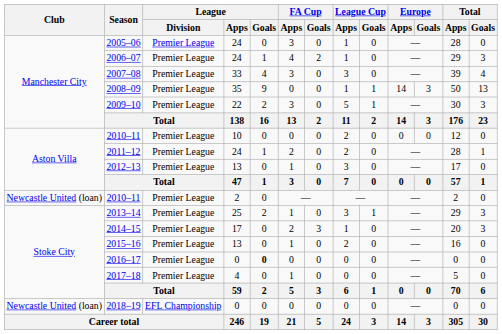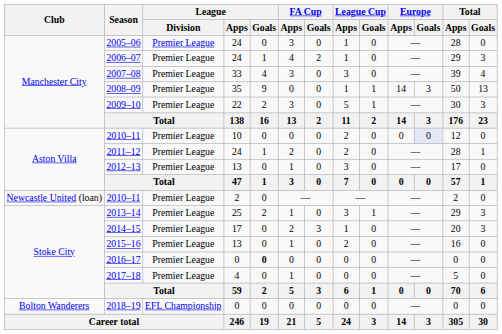 <table class="wikitable" style="text-align:center">
 <tr>
 <th rowspan="2">Club</th>
 <th rowspan="2">Season</th>
 <th colspan="3">League</th>
 <th colspan="2"><a href='#'>FA Cup</a></th>
 <th colspan="2"><a href='#'>League Cup</a></th>
 <th colspan="2"><a href='#'>Europe</a></th>
 <th colspan="2">Total</th>
 </tr>
 <tr>
 <th>Division</th>
 <th>Apps</th>
 <th>Goals</th>
 <th>Apps</th>
 <th>Goals</th>
 <th>Apps</th>
 <th>Goals</th>
 <th>Apps</th>
 <th>Goals</th>
 <th>Apps</th>
 <th>Goals</th>
 </tr>
 <tr>
 <td rowspan="6"><a href='#'>Manchester City</a></td>
 <td><a href='#'>2005–06</a></td>
 <td><a href='#'>Premier League</a></td>
 <td>24</td>
 <td>0</td>
 <td>3</td>
 <td>0</td>
 <td>1</td>
 <td>0</td>
 <td colspan="2">—</td>
 <td>28</td>
 <td>0</td>
 </tr>
 <tr>
 <td><a href='#'>2006–07</a></td>
 <td>Premier League</td>
 <td>24</td>
 <td>1</td>
 <td>4</td>
 <td>2</td>
 <td>1</td>
 <td>0</td>
 <td colspan="2">—</td>
 <td>29</td>
 <td>3</td>
 </tr>
 <tr>
 <td><a href='#'>2007–08</a></td>
 <td>Premier League</td>
 <td>33</td>
 <td>4</td>
 <td>3</td>
 <td>0</td>
 <td>3</td>
 <td>0</td>
 <td colspan="2">—</td>
 <td>39</td>
 <td>4</td>
 </tr>
 <tr>
 <td><a href='#'>2008–09</a></td>
 <td>Premier League</td>
 <td>35</td>
 <td>9</td>
 <td>0</td>
 <td>0</td>
 <td>1</td>
 <td>1</td>
 <td>14</td>
 <td>3</td>
 <td>50</td>
 <td>13</td>
 </tr>
 <tr>
 <td><a href='#'>2009–10</a></td>
 <td>Premier League</td>
 <td>22</td>
 <td>2</td>
 <td>3</td>
 <td>0</td>
 <td>5</td>
 <td>1</td>
 <td colspan="2">—</td>
 <td>30</td>
 <td>3</td>
 </tr>
 <tr>
 <th colspan="2">Total</th>
 <th>138</th>
 <th>16</th>
 <th>13</th>
 <th>2</th>
 <th>11</th>
 <th>2</th>
 <th>14</th>
 <th>3</th>
 <th>176</th>
 <th>23</th>
 </tr>
 <tr>
 <td rowspan="4"><a href='#'>Aston Villa</a></td>
 <td><a href='#'>2010–11</a></td>
 <td>Premier League</td>
 <td>10</td>
 <td>0</td>
 <td>0</td>
 <td>0</td>
 <td>2</td>
 <td>0</td>
 <td>0</td>
-<td>0</td>
+<td style="background: lavender;">0</td>
 <td>12</td>
 <td>0</td>
 </tr>
 <tr>
 <td><a href='#'>2011–12</a></td>
 <td>Premier League</td>
 <td>24</td>
 <td>1</td>
 <td>2</td>
 <td>0</td>
 <td>2</td>
 <td>0</td>
 <td colspan="2">—</td>
 <td>28</td>
 <td>1</td>
 </tr>
 <tr>
 <td><a href='#'>2012–13</a></td>
 <td>Premier League</td>
 <td>13</td>
 <td>0</td>
 <td>1</td>
 <td>0</td>
 <td>3</td>
 <td>0</td>
 <td colspan="2">—</td>
 <td>17</td>
 <td>0</td>
 </tr>
 <tr>
 <th colspan="2">Total</th>
 <th>47</th>
 <th>1</th>
 <th>3</th>
 <th>0</th>
 <th>7</th>
 <th>0</th>
 <th>0</th>
 <th>0</th>
 <th>57</th>
 <th>1</th>
 </tr>
 <tr>
 <td><a href='#'>Newcastle United</a> (loan)</td>
 <td><a href='#'>2010–11</a></td>
 <td>Premier League</td>
 <td>2</td>
 <td>0</td>
 <td colspan="2">—</td>
 <td colspan="2">—</td>
 <td colspan="2">—</td>
 <td>2</td>
 <td>0</td>
 </tr>
 <tr>
 <td rowspan="6"><a href='#'>Stoke City</a></td>
 <td><a href='#'>2013–14</a></td>
 <td>Premier League</td>
 <td>25</td>
 <td>2</td>
 <td>1</td>
 <td>0</td>
 <td>3</td>
 <td>1</td>
 <td colspan="2">—</td>
 <td>29</td>
 <td>3</td>
 </tr>
 <tr>
 <td><a href='#'>2014–15</a></td>
 <td>Premier League</td>
 <td>17</td>
 <td>0</td>
 <td>2</td>
 <td>3</td>
 <td>1</td>
 <td>0</td>
 <td colspan="2">—</td>
 <td>20</td>
 <td>3</td>
 </tr>
 <tr>
 <td><a href='#'>2015–16</a></td>
 <td>Premier League</td>
 <td>13</td>
 <td>0</td>
 <td>1</td>
 <td>0</td>
 <td>2</td>
 <td>0</td>
 <td colspan="2">—</td>
 <td>16</td>
 <td>0</td>
 </tr>
 <tr>
 <td><a href='#'>2016–17</a></td>
 <td>Premier League</td>
 <td>0</td>
 <td><strong>0</strong></td>
 <td>0</td>
 <td>0</td>
 <td>0</td>
 <td>0</td>
 <td colspan="2">—</td>
 <td>0</td>
 <td>0</td>
 </tr>
 <tr>
 <td><a href='#'>2017–18</a></td>
 <td>Premier League</td>
 <td>4</td>
 <td>0</td>
 <td>1</td>
 <td>0</td>
 <td>0</td>
 <td>0</td>
 <td colspan="2">—</td>
 <td>5</td>
 <td>0</td>
 </tr>
 <tr>
 <th colspan="2">Total</th>
 <th>59</th>
 <th>2</th>
 <th>5</th>
 <th>3</th>
 <th>6</th>
 <th>1</th>
 <th>0</th>
 <th>0</th>
 <th>70</th>
 <th>6</th>
 </tr>
 <tr>
-<td><a href='#'>Newcastle United</a> (loan)</td>
+<td><a href='#'>Bolton Wanderers</a></td>
 <td><a href='#'>2018–19</a></td>
 <td><a href='#'>EFL Championship</a></td>
 <td>0</td>
 <td>0</td>
 <td>0</td>
 <td>0</td>
 <td>0</td>
 <td>0</td>
 <td colspan="2">—</td>
 <td>0</td>
 <td>0</td>
 </tr>
 <tr>
 <th colspan="3">Career total</th>
 <th>246</th>
 <th>19</th>
 <th>21</th>
 <th>5</th>
 <th>24</th>
 <th>3</th>
 <th>14</th>
 <th>3</th>
 <th>305</th>
 <th>30</th>
 </tr>
 </table>
